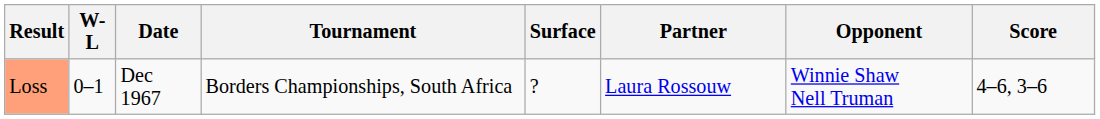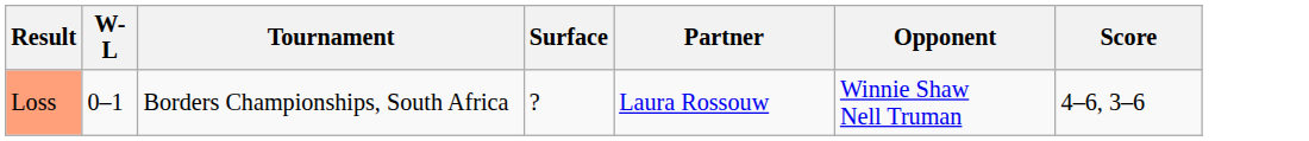 <table class="sortable wikitable">
 <tr>
 <th>Result</th>
 <th style="width:30px" class="unsortable">W-L</th>
-<th style="width:60px">Date</th>
 <th style="width:250px">Tournament</th>
 <th style="width:50px">Surface</th>
 <th style="width:140px">Partner</th>
 <th style="width:140px">Opponent</th>
 <th style="width:90px" class="unsortable">Score</th>
 </tr>
 <tr>
 <td style="background:#ffa07a;">Loss</td>
 <td>0–1</td>
-<td>Dec 1967</td>
 <td>Borders Championships, South Africa </td>
 <td>?</td>
 <td> <a href='#'>Laura Rossouw</a></td>
 <td> <a href='#'>Winnie Shaw</a> <br> <a href='#'>Nell Truman</a></td>
 <td>4–6, 3–6</td>
 </tr>
 </table>
